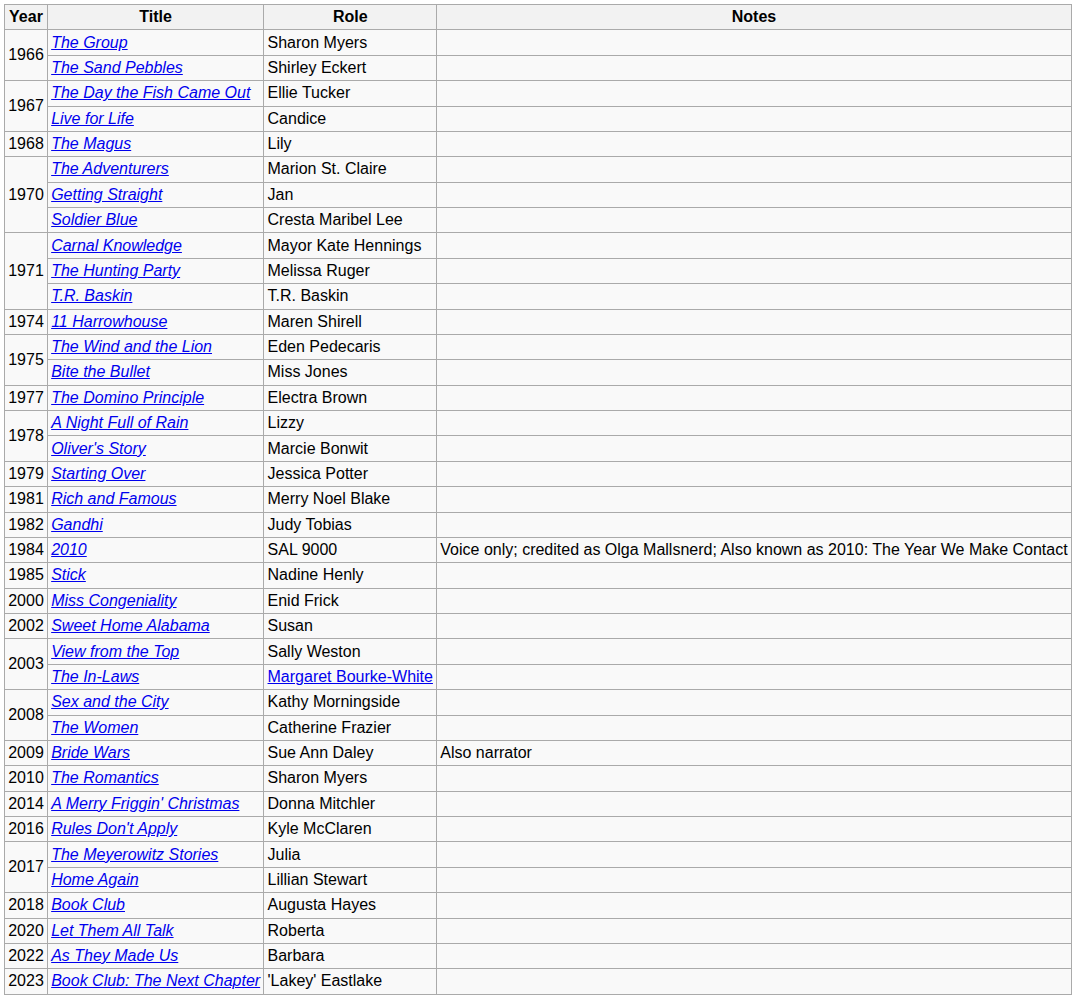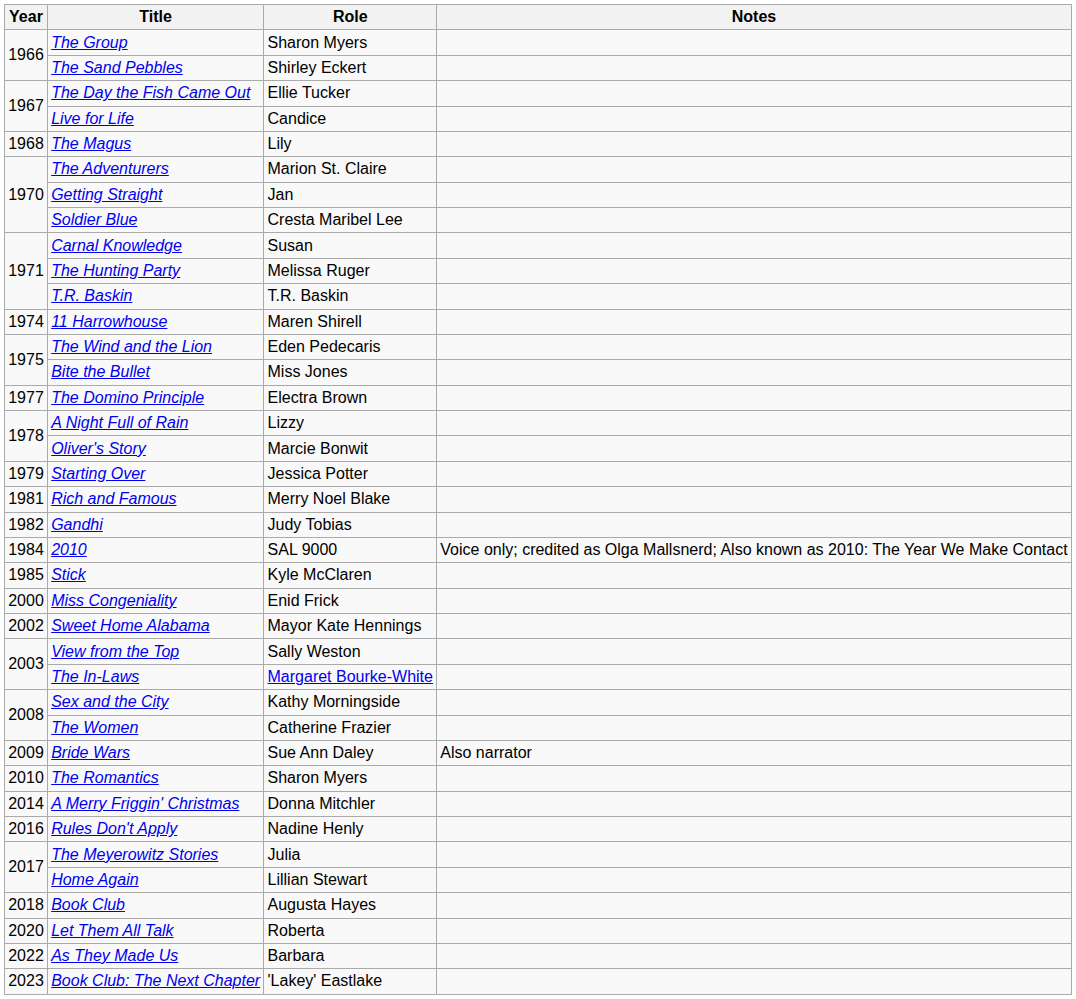 <table class="wikitable sortable">
 <tr>
 <th>Year</th>
 <th>Title</th>
 <th>Role</th>
 <th class="unsortable">Notes</th>
 </tr>
 <tr>
 <td rowspan=2>1966</td>
 <td><em> <a href='#'>The Group</a></em></td>
 <td>Sharon Myers</td>
 <td></td>
 </tr>
 <tr>
 <td><em><a href='#'>The Sand Pebbles</a></em></td>
 <td>Shirley Eckert</td>
 <td></td>
 </tr>
 <tr>
 <td rowspan=2>1967</td>
 <td><em><a href='#'>The Day the Fish Came Out</a></em></td>
 <td>Ellie Tucker</td>
 <td></td>
 </tr>
 <tr>
 <td><em><a href='#'>Live for Life</a></em></td>
 <td>Candice</td>
 <td></td>
 </tr>
 <tr>
 <td>1968</td>
 <td><em><a href='#'>The Magus</a></em></td>
 <td>Lily</td>
 <td></td>
 </tr>
 <tr>
 <td rowspan=3>1970</td>
 <td><em><a href='#'>The Adventurers</a></em></td>
 <td>Marion St. Claire</td>
 <td></td>
 </tr>
 <tr>
 <td><em><a href='#'>Getting Straight</a></em></td>
 <td>Jan</td>
 <td></td>
 </tr>
 <tr>
 <td><em><a href='#'>Soldier Blue</a></em></td>
 <td>Cresta Maribel Lee</td>
 <td></td>
 </tr>
 <tr>
 <td rowspan=3>1971</td>
 <td><em><a href='#'>Carnal Knowledge</a></em></td>
-<td>Mayor Kate Hennings</td>
+<td>Susan</td>
 <td></td>
 </tr>
 <tr>
 <td><em><a href='#'>The Hunting Party</a></em></td>
 <td>Melissa Ruger</td>
 <td></td>
 </tr>
 <tr>
 <td><em><a href='#'>T.R. Baskin</a></em></td>
 <td>T.R. Baskin</td>
 <td></td>
 </tr>
 <tr>
 <td>1974</td>
 <td><em><a href='#'>11 Harrowhouse</a></em></td>
 <td>Maren Shirell</td>
 <td></td>
 </tr>
 <tr>
 <td rowspan=2>1975</td>
 <td><em><a href='#'>The Wind and the Lion</a></em></td>
 <td>Eden Pedecaris</td>
 <td></td>
 </tr>
 <tr>
 <td><em><a href='#'>Bite the Bullet</a></em></td>
 <td>Miss Jones</td>
 <td></td>
 </tr>
 <tr>
 <td>1977</td>
 <td><em><a href='#'>The Domino Principle</a></em></td>
 <td>Electra Brown</td>
 <td></td>
 </tr>
 <tr>
 <td rowspan=2>1978</td>
 <td><em><a href='#'>A Night Full of Rain</a></em></td>
 <td>Lizzy</td>
 <td></td>
 </tr>
 <tr>
 <td><em><a href='#'>Oliver's Story</a></em></td>
 <td>Marcie Bonwit</td>
 <td></td>
 </tr>
 <tr>
 <td>1979</td>
 <td><em><a href='#'>Starting Over</a></em></td>
 <td>Jessica Potter</td>
 <td></td>
 </tr>
 <tr>
 <td>1981</td>
 <td><em><a href='#'>Rich and Famous</a></em></td>
 <td>Merry Noel Blake</td>
 <td></td>
 </tr>
 <tr>
 <td>1982</td>
 <td><em><a href='#'>Gandhi</a></em></td>
 <td>Judy Tobias</td>
 <td></td>
 </tr>
 <tr>
 <td>1984</td>
 <td><em><a href='#'>2010</a></em></td>
 <td>SAL 9000</td>
 <td>Voice only; credited as Olga Mallsnerd; Also known as 2010: The Year We Make Contact</td>
 </tr>
 <tr>
 <td>1985</td>
 <td><em><a href='#'>Stick</a></em></td>
-<td>Nadine Henly</td>
+<td>Kyle McClaren</td>
 <td></td>
 </tr>
 <tr>
 <td>2000</td>
 <td><em><a href='#'>Miss Congeniality</a></em></td>
 <td>Enid Frick</td>
 <td></td>
 </tr>
 <tr>
 <td>2002</td>
 <td><em><a href='#'>Sweet Home Alabama</a></em></td>
-<td>Susan</td>
+<td>Mayor Kate Hennings</td>
 <td></td>
 </tr>
 <tr>
 <td rowspan=2>2003</td>
 <td><em><a href='#'>View from the Top</a></em></td>
 <td>Sally Weston</td>
 <td></td>
 </tr>
 <tr>
 <td><em><a href='#'>The In-Laws</a></em></td>
 <td><a href='#'>Margaret Bourke-White</a></td>
 <td></td>
 </tr>
 <tr>
 <td rowspan=2>2008</td>
 <td><em><a href='#'>Sex and the City</a></em></td>
 <td>Kathy Morningside</td>
 <td></td>
 </tr>
 <tr>
 <td><em><a href='#'>The Women</a></em></td>
 <td>Catherine Frazier</td>
 <td></td>
 </tr>
 <tr>
 <td>2009</td>
 <td><em><a href='#'>Bride Wars</a></em></td>
 <td>Sue Ann Daley</td>
 <td>Also narrator</td>
 </tr>
 <tr>
 <td>2010</td>
 <td><em><a href='#'>The Romantics</a></em></td>
 <td>Sharon Myers</td>
 <td></td>
 </tr>
 <tr>
 <td>2014</td>
 <td><em><a href='#'>A Merry Friggin' Christmas</a></em></td>
 <td>Donna Mitchler</td>
 <td></td>
 </tr>
 <tr>
 <td>2016</td>
 <td><em><a href='#'>Rules Don't Apply</a></em></td>
-<td>Kyle McClaren</td>
+<td>Nadine Henly</td>
 <td></td>
 </tr>
 <tr>
 <td rowspan=2>2017</td>
 <td><em><a href='#'>The Meyerowitz Stories</a></em></td>
 <td>Julia</td>
 <td></td>
 </tr>
 <tr>
 <td><em><a href='#'>Home Again</a></em></td>
 <td>Lillian Stewart</td>
 <td></td>
 </tr>
 <tr>
 <td>2018</td>
 <td><em><a href='#'>Book Club</a></em></td>
 <td>Augusta Hayes</td>
 <td></td>
 </tr>
 <tr>
 <td>2020</td>
 <td><em><a href='#'>Let Them All Talk</a></em></td>
 <td>Roberta</td>
 <td></td>
 </tr>
 <tr>
 <td>2022</td>
 <td><em><a href='#'>As They Made Us</a></em></td>
 <td>Barbara</td>
 <td></td>
 </tr>
 <tr>
 <td>2023</td>
 <td><em><a href='#'>Book Club: The Next Chapter</a></em></td>
 <td>'Lakey' Eastlake</td>
 <td></td>
 </tr>
 </table>
